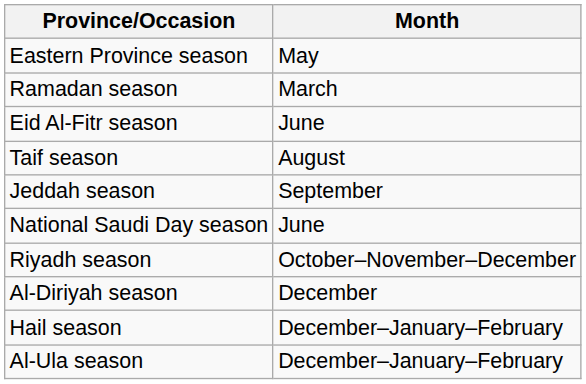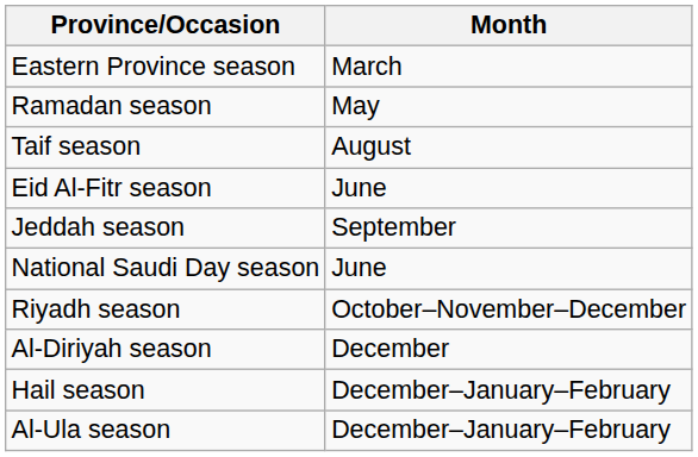 <table class="wikitable">
 <tr>
 <th>Province/Occasion</th>
 <th>Month</th>
 </tr>
 <tr>
 <td>Eastern Province season</td>
+<td>March</td>
+</tr>
+<tr>
+<td>Ramadan season</td>
 <td>May</td>
 </tr>
 <tr>
-<td>Ramadan season</td>
-<td>March</td>
+<td>Taif season</td>
+<td>August</td>
 </tr>
 <tr>
 <td>Eid Al-Fitr season</td>
 <td>June</td>
-</tr>
-<tr>
-<td>Taif season</td>
-<td>August</td>
 </tr>
 <tr>
 <td>Jeddah season</td>
 <td>September</td>
 </tr>
 <tr>
 <td>National Saudi Day season</td>
 <td>June</td>
 </tr>
 <tr>
 <td>Riyadh season</td>
 <td>October–November–December</td>
 </tr>
 <tr>
 <td>Al-Diriyah season</td>
 <td>December</td>
 </tr>
 <tr>
 <td>Hail season</td>
 <td>December–January–February</td>
 </tr>
 <tr>
 <td>Al-Ula season</td>
 <td>December–January–February</td>
 </tr>
 </table>
